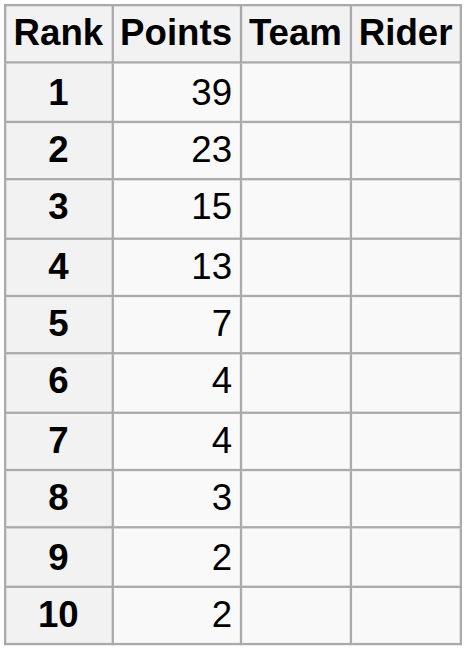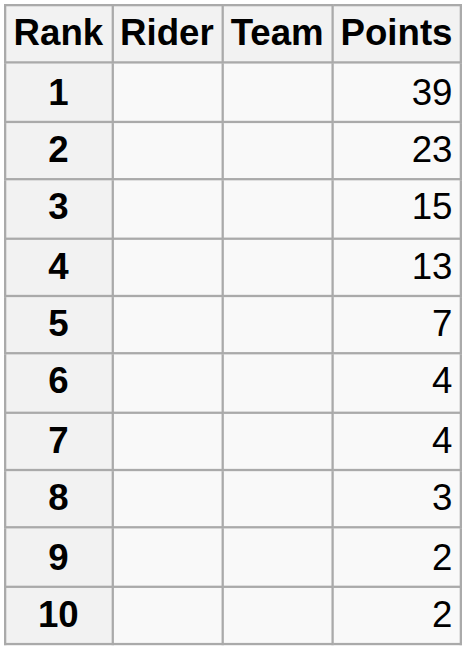 <table class="wikitable" margin-bottom:0;">
 <tr>
 <th scope="col">Rank</th>
+<th scope="col">Rider</th>
+<th scope="col">Team</th>
 <th scope="col">Points</th>
-<th scope="col">Team</th>
-<th scope="col">Rider</th>
 </tr>
 <tr>
 <th scope="row">1</th>
+<td> </td>
+<td></td>
 <td align="right">39</td>
-<td></td>
-<td> </td>
 </tr>
 <tr>
 <th scope="row">2</th>
-<td align="right">23</td>
 <td></td>
 <td></td>
+<td align="right">23</td>
 </tr>
 <tr>
 <th scope="row">3</th>
-<td align="right">15</td>
 <td></td>
 <td></td>
+<td align="right">15</td>
 </tr>
 <tr>
 <th scope="row">4</th>
-<td align="right">13</td>
 <td></td>
 <td></td>
+<td align="right">13</td>
 </tr>
 <tr>
 <th scope="row">5</th>
-<td align="right">7</td>
 <td></td>
 <td></td>
+<td align="right">7</td>
 </tr>
 <tr>
 <th scope="row">6</th>
-<td align="right">4</td>
 <td></td>
 <td></td>
+<td align="right">4</td>
 </tr>
 <tr>
 <th scope="row">7</th>
-<td align="right">4</td>
 <td></td>
 <td></td>
+<td align="right">4</td>
 </tr>
 <tr>
 <th scope="row">8</th>
-<td align="right">3</td>
 <td></td>
 <td></td>
+<td align="right">3</td>
 </tr>
 <tr>
 <th scope="row">9</th>
-<td align="right">2</td>
 <td></td>
 <td></td>
+<td align="right">2</td>
 </tr>
 <tr>
 <th scope="row">10</th>
-<td align="right">2</td>
 <td></td>
 <td></td>
+<td align="right">2</td>
 </tr>
 </table>
